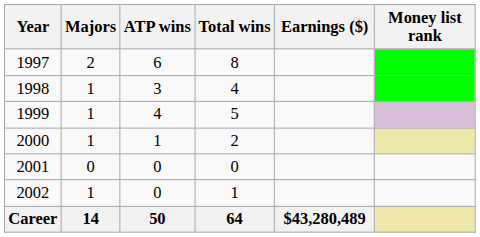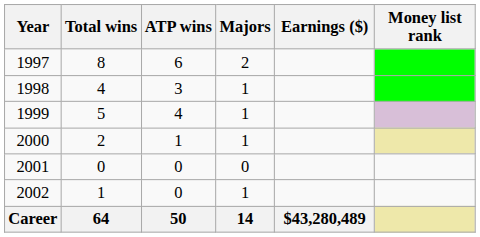 <table class=wikitable style=text-align:center>
 <tr>
 <th>Year</th>
+<th>Total wins</th>
+<th>ATP wins</th>
 <th>Majors</th>
-<th>ATP wins</th>
-<th>Total wins</th>
 <th width=90>Earnings ($)</th>
 <th width=90>Money list rank</th>
 </tr>
 <tr>
 <td>1997</td>
+<td>8</td>
+<td>6</td>
 <td>2</td>
-<td>6</td>
-<td>8</td>
 <td align=right></td>
 <td bgcolor=lime></td>
 </tr>
 <tr>
 <td>1998</td>
+<td>4</td>
+<td>3</td>
 <td>1</td>
-<td>3</td>
-<td>4</td>
 <td align=right></td>
 <td bgcolor=lime></td>
 </tr>
 <tr>
 <td>1999</td>
+<td>5</td>
+<td>4</td>
 <td>1</td>
-<td>4</td>
-<td>5</td>
 <td align=right></td>
 <td bgcolor=Thistle></td>
 </tr>
 <tr>
 <td>2000</td>
+<td>2</td>
 <td>1</td>
 <td>1</td>
-<td>2</td>
 <td align=right></td>
 <td bgcolor=PaleGoldenRod></td>
 </tr>
 <tr>
 <td>2001</td>
 <td>0</td>
 <td>0</td>
 <td>0</td>
 <td align=right></td>
 <td></td>
 </tr>
 <tr>
 <td>2002</td>
 <td>1</td>
 <td>0</td>
 <td>1</td>
 <td align=right></td>
 <td></td>
 </tr>
 <tr>
 <th>Career</th>
+<th>64</th>
+<th>50</th>
 <th>14</th>
-<th>50</th>
-<th>64</th>
 <th>$43,280,489</th>
 <td bgcolor=PaleGoldenRod><strong></strong></td>
 </tr>
 </table>
